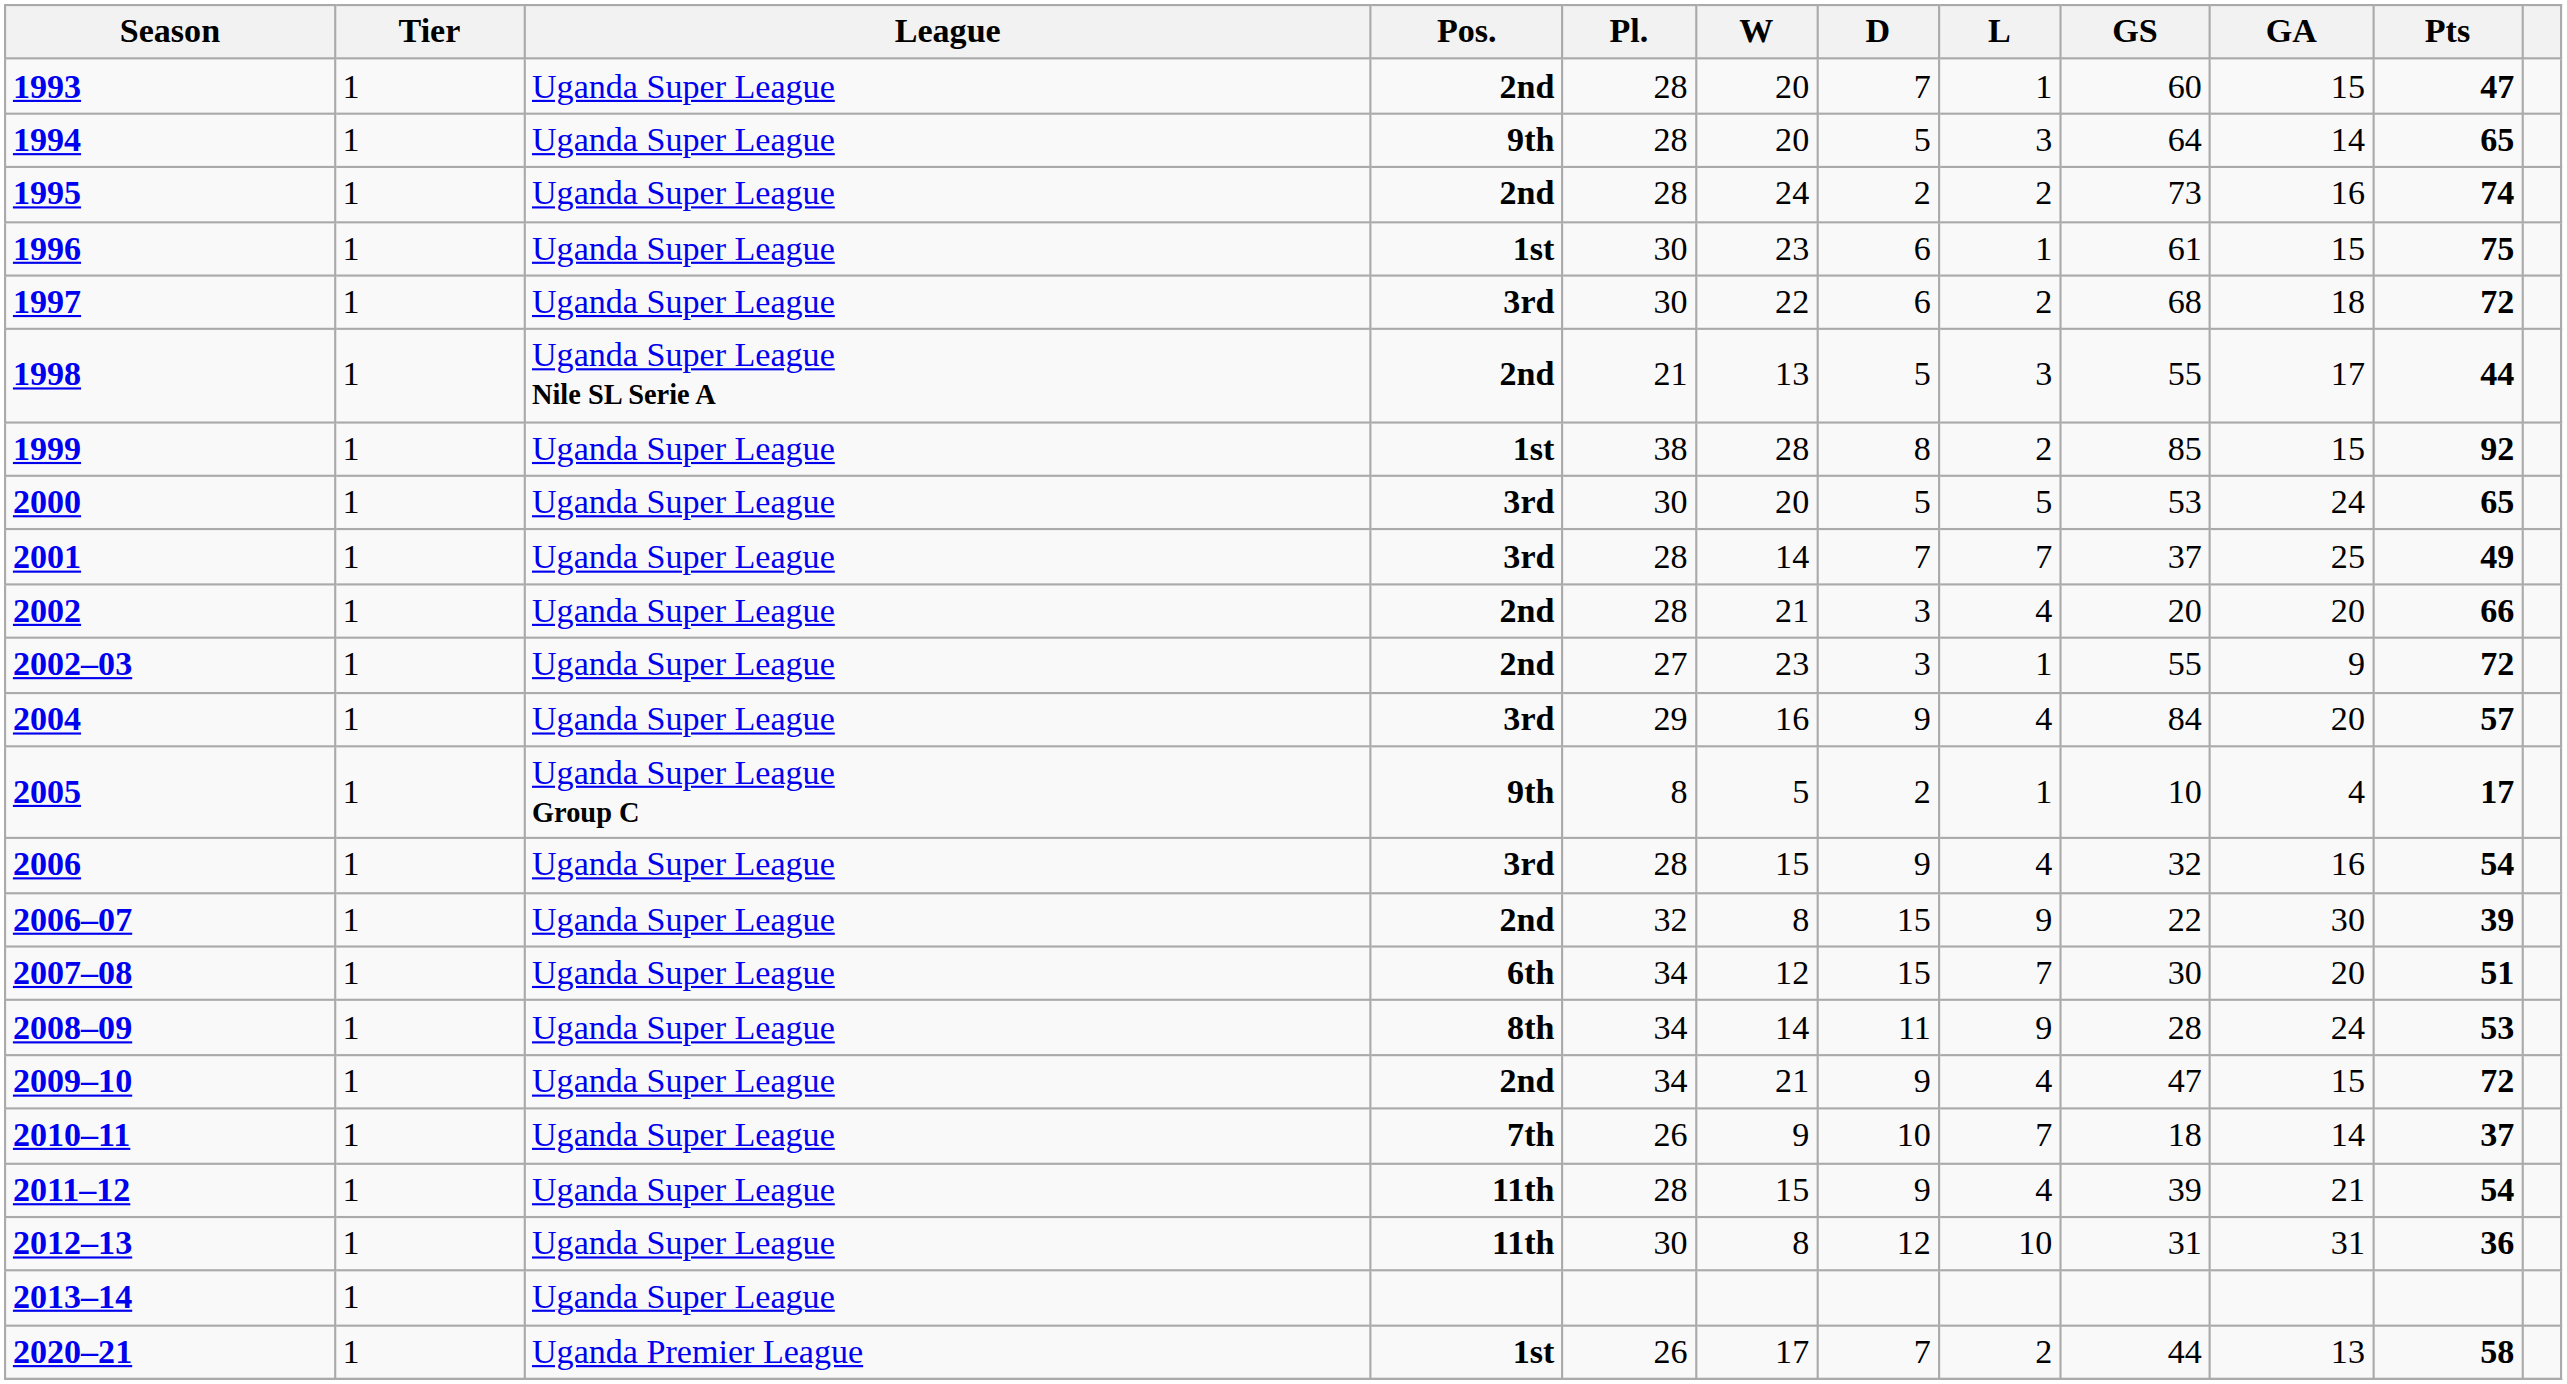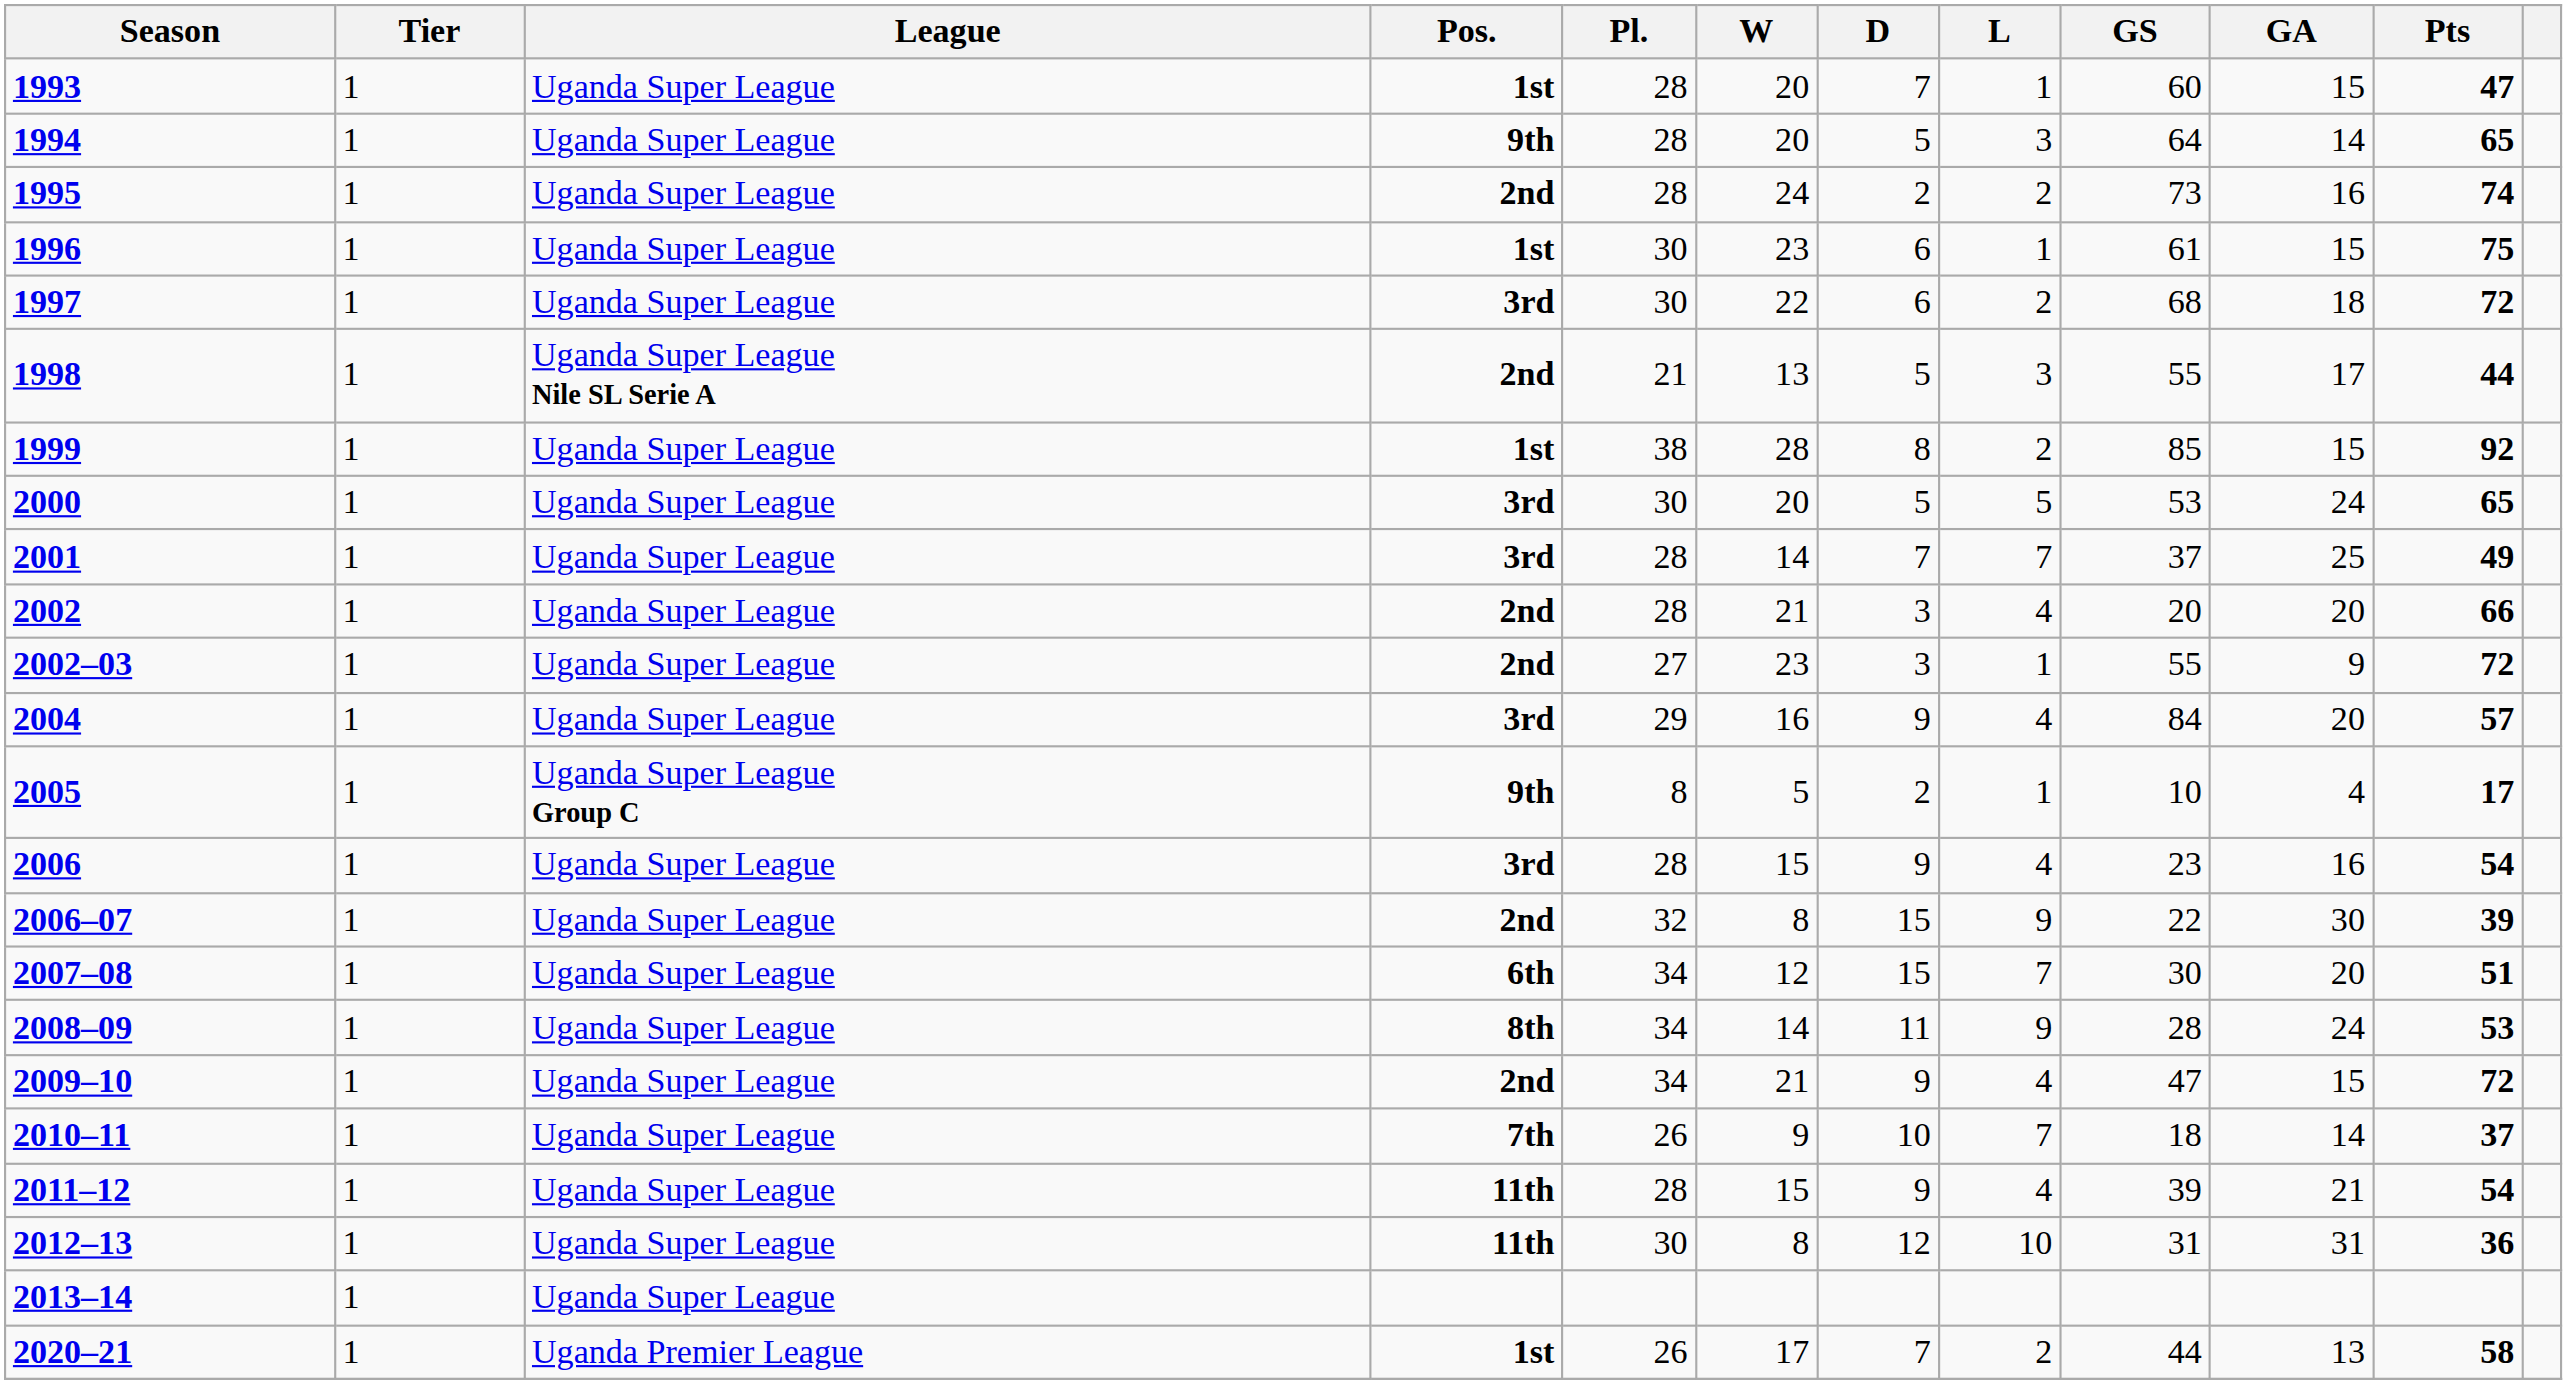 <table class="wikitable" style="width:95%; ">
 <tr bgcolor="#efefef">
 <th>Season</th>
 <th>Tier</th>
 <th>League</th>
 <th>Pos.</th>
 <th>Pl.</th>
 <th>W</th>
 <th>D</th>
 <th>L</th>
 <th>GS</th>
 <th>GA</th>
 <th>Pts</th>
 <th></th>
 </tr>
 <tr>
 <td><strong><a href='#'>1993</a></strong></td>
 <td>1</td>
 <td><a href='#'>Uganda Super League</a></td>
-<td align=right><strong>2nd</strong></td>
+<td align=right><strong>1st</strong></td>
 <td align=right>28</td>
 <td align=right>20</td>
 <td align=right>7</td>
 <td align=right>1</td>
 <td align=right>60</td>
 <td align=right>15</td>
 <td align=right><strong>47</strong></td>
 <td></td>
 </tr>
 <tr>
 <td><strong><a href='#'>1994</a></strong></td>
 <td>1</td>
 <td><a href='#'>Uganda Super League</a></td>
 <td align=right><strong>9th</strong></td>
 <td align=right>28</td>
 <td align=right>20</td>
 <td align=right>5</td>
 <td align=right>3</td>
 <td align=right>64</td>
 <td align=right>14</td>
 <td align=right><strong>65</strong></td>
 <td></td>
 </tr>
 <tr>
 <td><strong><a href='#'>1995</a></strong></td>
 <td>1</td>
 <td><a href='#'>Uganda Super League</a></td>
 <td align=right><strong>2nd</strong></td>
 <td align=right>28</td>
 <td align=right>24</td>
 <td align=right>2</td>
 <td align=right>2</td>
 <td align=right>73</td>
 <td align=right>16</td>
 <td align=right><strong>74</strong></td>
 <td></td>
 </tr>
 <tr>
 <td><strong><a href='#'>1996</a></strong></td>
 <td>1</td>
 <td><a href='#'>Uganda Super League</a></td>
 <td align=right><strong>1st</strong></td>
 <td align=right>30</td>
 <td align=right>23</td>
 <td align=right>6</td>
 <td align=right>1</td>
 <td align=right>61</td>
 <td align=right>15</td>
 <td align=right><strong>75</strong></td>
 <td></td>
 </tr>
 <tr>
 <td><strong><a href='#'>1997</a></strong></td>
 <td>1</td>
 <td><a href='#'>Uganda Super League</a></td>
 <td align=right><strong>3rd</strong></td>
 <td align=right>30</td>
 <td align=right>22</td>
 <td align=right>6</td>
 <td align=right>2</td>
 <td align=right>68</td>
 <td align=right>18</td>
 <td align=right><strong>72</strong></td>
 <td></td>
 </tr>
 <tr>
 <td><strong><a href='#'>1998</a></strong></td>
 <td>1</td>
 <td><a href='#'>Uganda Super League</a><br> <small><strong>Nile SL Serie A</strong></small></td>
 <td align=right><strong>2nd</strong></td>
 <td align=right>21</td>
 <td align=right>13</td>
 <td align=right>5</td>
 <td align=right>3</td>
 <td align=right>55</td>
 <td align=right>17</td>
 <td align=right><strong>44</strong></td>
 <td></td>
 </tr>
 <tr>
 <td><strong><a href='#'>1999</a></strong></td>
 <td>1</td>
 <td><a href='#'>Uganda Super League</a></td>
 <td align=right><strong>1st</strong></td>
 <td align=right>38</td>
 <td align=right>28</td>
 <td align=right>8</td>
 <td align=right>2</td>
 <td align=right>85</td>
 <td align=right>15</td>
 <td align=right><strong>92</strong></td>
 <td></td>
 </tr>
 <tr>
 <td><strong><a href='#'>2000</a></strong></td>
 <td>1</td>
 <td><a href='#'>Uganda Super League</a></td>
 <td align=right><strong>3rd</strong></td>
 <td align=right>30</td>
 <td align=right>20</td>
 <td align=right>5</td>
 <td align=right>5</td>
 <td align=right>53</td>
 <td align=right>24</td>
 <td align=right><strong>65</strong></td>
 <td></td>
 </tr>
 <tr>
 <td><strong><a href='#'>2001</a></strong></td>
 <td>1</td>
 <td><a href='#'>Uganda Super League</a></td>
 <td align=right><strong>3rd</strong></td>
 <td align=right>28</td>
 <td align=right>14</td>
 <td align=right>7</td>
 <td align=right>7</td>
 <td align=right>37</td>
 <td align=right>25</td>
 <td align=right><strong>49</strong></td>
 <td></td>
 </tr>
 <tr>
 <td><strong><a href='#'>2002</a></strong></td>
 <td>1</td>
 <td><a href='#'>Uganda Super League</a></td>
 <td align=right><strong>2nd</strong></td>
 <td align=right>28</td>
 <td align=right>21</td>
 <td align=right>3</td>
 <td align=right>4</td>
 <td align=right>20</td>
 <td align=right>20</td>
 <td align=right><strong>66</strong></td>
 <td></td>
 </tr>
 <tr>
 <td><strong><a href='#'>2002–03</a></strong></td>
 <td>1</td>
 <td><a href='#'>Uganda Super League</a></td>
 <td align=right><strong>2nd</strong></td>
 <td align=right>27</td>
 <td align=right>23</td>
 <td align=right>3</td>
 <td align=right>1</td>
 <td align=right>55</td>
 <td align=right>9</td>
 <td align=right><strong>72</strong></td>
 <td></td>
 </tr>
 <tr>
 <td><strong><a href='#'>2004</a></strong></td>
 <td>1</td>
 <td><a href='#'>Uganda Super League</a></td>
 <td align=right><strong>3rd</strong></td>
 <td align=right>29</td>
 <td align=right>16</td>
 <td align=right>9</td>
 <td align=right>4</td>
 <td align=right>84</td>
 <td align=right>20</td>
 <td align=right><strong>57</strong></td>
 <td></td>
 </tr>
 <tr>
 <td><strong><a href='#'>2005</a></strong></td>
 <td>1</td>
 <td><a href='#'>Uganda Super League</a><br> <small><strong>Group C</strong></small></td>
 <td align=right><strong>9th</strong></td>
 <td align=right>8</td>
 <td align=right>5</td>
 <td align=right>2</td>
 <td align=right>1</td>
 <td align=right>10</td>
 <td align=right>4</td>
 <td align=right><strong>17</strong></td>
 <td></td>
 </tr>
 <tr>
 <td><strong><a href='#'>2006</a></strong></td>
 <td>1</td>
 <td><a href='#'>Uganda Super League</a></td>
 <td align=right><strong>3rd</strong></td>
 <td align=right>28</td>
 <td align=right>15</td>
 <td align=right>9</td>
 <td align=right>4</td>
-<td align=right>32</td>
+<td align=right>23</td>
 <td align=right>16</td>
 <td align=right><strong>54</strong></td>
 <td></td>
 </tr>
 <tr>
 <td><strong><a href='#'>2006–07</a></strong></td>
 <td>1</td>
 <td><a href='#'>Uganda Super League</a></td>
 <td align=right><strong>2nd</strong></td>
 <td align=right>32</td>
 <td align=right>8</td>
 <td align=right>15</td>
 <td align=right>9</td>
 <td align=right>22</td>
 <td align=right>30</td>
 <td align=right><strong>39</strong></td>
 <td></td>
 </tr>
 <tr>
 <td><strong><a href='#'>2007–08</a></strong></td>
 <td>1</td>
 <td><a href='#'>Uganda Super League</a></td>
 <td align=right><strong>6th</strong></td>
 <td align=right>34</td>
 <td align=right>12</td>
 <td align=right>15</td>
 <td align=right>7</td>
 <td align=right>30</td>
 <td align=right>20</td>
 <td align=right><strong>51</strong></td>
 <td></td>
 </tr>
 <tr>
 <td><strong><a href='#'>2008–09</a></strong></td>
 <td>1</td>
 <td><a href='#'>Uganda Super League</a></td>
 <td align=right><strong>8th</strong></td>
 <td align=right>34</td>
 <td align=right>14</td>
 <td align=right>11</td>
 <td align=right>9</td>
 <td align=right>28</td>
 <td align=right>24</td>
 <td align=right><strong>53</strong></td>
 <td></td>
 </tr>
 <tr>
 <td><strong><a href='#'>2009–10</a></strong></td>
 <td>1</td>
 <td><a href='#'>Uganda Super League</a></td>
 <td align=right><strong>2nd</strong></td>
 <td align=right>34</td>
 <td align=right>21</td>
 <td align=right>9</td>
 <td align=right>4</td>
 <td align=right>47</td>
 <td align=right>15</td>
 <td align=right><strong>72</strong></td>
 <td></td>
 </tr>
 <tr>
 <td><strong><a href='#'>2010–11</a></strong></td>
 <td>1</td>
 <td><a href='#'>Uganda Super League</a></td>
 <td align=right><strong>7th</strong></td>
 <td align=right>26</td>
 <td align=right>9</td>
 <td align=right>10</td>
 <td align=right>7</td>
 <td align=right>18</td>
 <td align=right>14</td>
 <td align=right><strong>37</strong></td>
 <td></td>
 </tr>
 <tr>
 <td><strong><a href='#'>2011–12</a></strong></td>
 <td>1</td>
 <td><a href='#'>Uganda Super League</a></td>
 <td align=right><strong>11th</strong></td>
 <td align=right>28</td>
 <td align=right>15</td>
 <td align=right>9</td>
 <td align=right>4</td>
 <td align=right>39</td>
 <td align=right>21</td>
 <td align=right><strong>54</strong></td>
 <td></td>
 </tr>
 <tr>
 <td><strong><a href='#'>2012–13</a></strong></td>
 <td>1</td>
 <td><a href='#'>Uganda Super League</a></td>
 <td align=right><strong>11th</strong></td>
 <td align=right>30</td>
 <td align=right>8</td>
 <td align=right>12</td>
 <td align=right>10</td>
 <td align=right>31</td>
 <td align=right>31</td>
 <td align=right><strong>36</strong></td>
 <td></td>
 </tr>
 <tr>
 <td><strong><a href='#'>2013–14</a></strong></td>
 <td>1</td>
 <td><a href='#'>Uganda Super League</a></td>
 <td align=right></td>
 <td align=right></td>
 <td align=right></td>
 <td align=right></td>
 <td align=right></td>
 <td align=right></td>
 <td align=right></td>
 <td align=right></td>
 <td></td>
 </tr>
 <tr>
 <td><strong><a href='#'>2020–21</a></strong></td>
 <td>1</td>
 <td><a href='#'>Uganda Premier League</a></td>
 <td align=right><strong>1st</strong></td>
 <td align=right>26</td>
 <td align=right>17</td>
 <td align=right>7</td>
 <td align=right>2</td>
 <td align=right>44</td>
 <td align=right>13</td>
 <td align=right><strong>58</strong></td>
 <td></td>
 </tr>
 <tr>
 </tr>
 </table>
